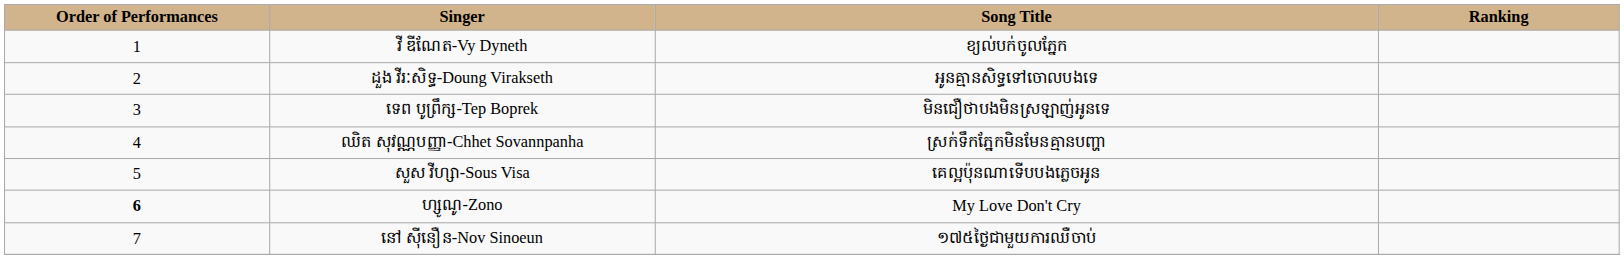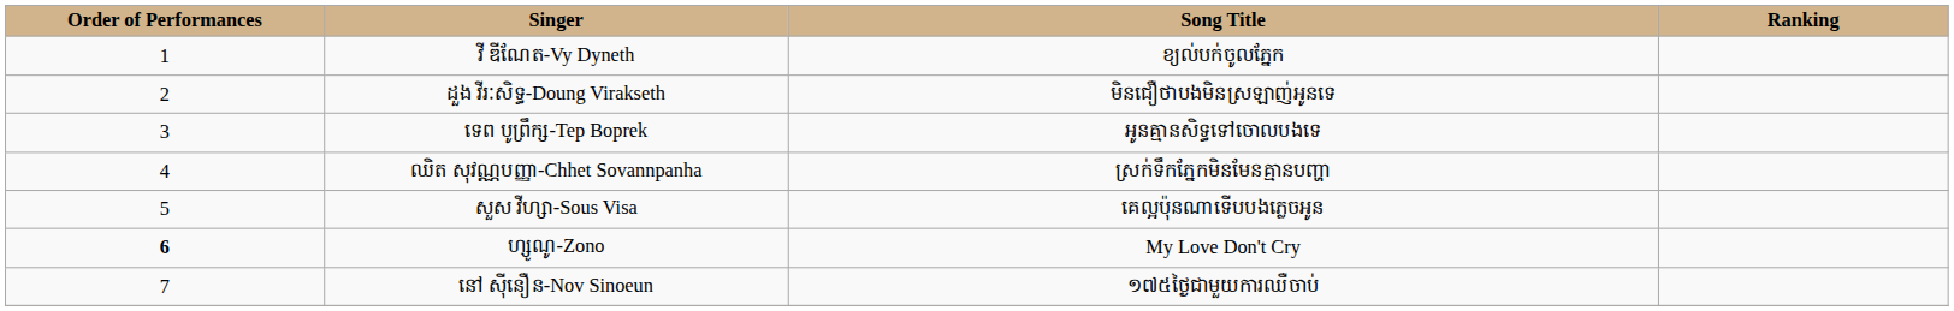 <table class="wikitable sortable mw-collapsible" width="100%" style="text-align:center">
 <tr align=center style="background:tan">
 <td style="width:5%"><strong>Order of Performances</strong></td>
 <td style="width:8%"><strong>Singer</strong></td>
 <td style="width:15%"><strong>Song Title</strong></td>
 <td style="width:5%"><strong>Ranking</strong></td>
 </tr>
 <tr>
 <td>1</td>
 <td>វី ឌីណែត-Vy Dyneth</td>
 <td>ខ្យល់បក់ចូលភ្នែក</td>
 <td></td>
 </tr>
 <tr align="center">
 <td>2</td>
 <td>ដួង វីរៈសិទ្ធ-Doung Virakseth</td>
-<td>អូនគ្មានសិទ្ធទៅចោលបងទេ</td>
+<td>មិនជឿថាបងមិនស្រឡាញ់អូនទេ</td>
 <td></td>
 </tr>
 <tr align="center">
 <td>3</td>
 <td>ទេព បូព្រឹក្ស-Tep Boprek</td>
-<td>មិនជឿថាបងមិនស្រឡាញ់អូនទេ</td>
+<td>អូនគ្មានសិទ្ធទៅចោលបងទេ</td>
 <td></td>
 </tr>
 <tr align="center">
 <td>4</td>
 <td>ឈិត សុវណ្ណបញ្ញា-Chhet Sovannpanha</td>
 <td>ស្រក់ទឹកភ្នែកមិនមែនគ្មានបញ្ហា</td>
 <td></td>
 </tr>
 <tr align="center">
 <td>5</td>
 <td>សួស វីហ្សា-Sous Visa</td>
 <td>គេល្អប៉ុនណាទើបបងភ្លេចអូន</td>
 <td></td>
 </tr>
 <tr align="center">
 <td><strong>6</strong></td>
 <td>ហ្សូណូ-Zono</td>
 <td>My Love Don't Cry</td>
 <td></td>
 </tr>
 <tr align="center">
 <td>7</td>
 <td>នៅ ស៊ីនឿន-Nov Sinoeun</td>
 <td>១៧៥ថ្ងៃជាមួយការឈឺចាប់</td>
 <td></td>
 </tr>
 <tr>
 </tr>
 </table>
